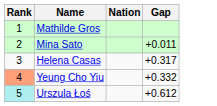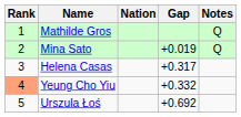 <table class="wikitable sortable" style="text-align:center">
 <tr>
 <th>Rank</th>
 <th>Name</th>
 <th>Nation</th>
 <th>Gap</th>
+<th>Notes</th>
 </tr>
 <tr bgcolor=ccffcc>
 <td>1</td>
 <td align=left><a href='#'>Mathilde Gros</a></td>
 <td align=left></td>
 <td></td>
+<td>Q</td>
 </tr>
 <tr bgcolor=ccffcc>
 <td>2</td>
 <td align=left><a href='#'>Mina Sato</a></td>
 <td align=left></td>
-<td>+0.011</td>
+<td>+0.019</td>
+<td>Q</td>
 </tr>
 <tr>
 <td>3</td>
 <td align=left><a href='#'>Helena Casas</a></td>
 <td align=left></td>
 <td>+0.317</td>
+<td></td>
 </tr>
 <tr>
 <td style="background: lightsalmon;">4</td>
 <td align=left><a href='#'>Yeung Cho Yiu</a></td>
 <td align=left></td>
 <td>+0.332</td>
+<td></td>
 </tr>
 <tr>
-<td style="background: paleturquoise;">5</td>
+<td>5</td>
 <td align=left><a href='#'>Urszula Łoś</a></td>
 <td align=left></td>
-<td>+0.612</td>
+<td>+0.692</td>
+<td></td>
 </tr>
 </table>
